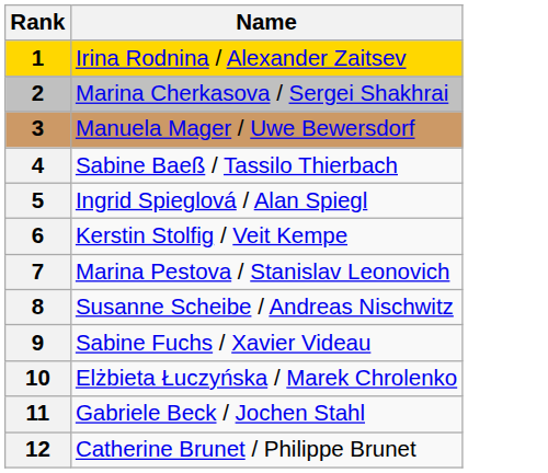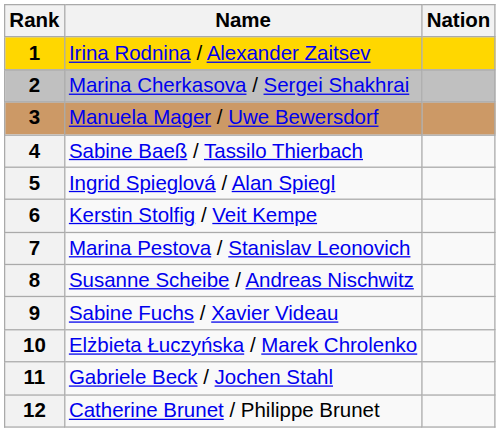 <table class="wikitable">
 <tr>
 <th>Rank</th>
 <th>Name</th>
+<th>Nation</th>
 </tr>
 <tr bgcolor="gold">
 <td align="center"><strong>1</strong></td>
 <td><a href='#'>Irina Rodnina</a> / <a href='#'>Alexander Zaitsev</a></td>
+<td></td>
 </tr>
 <tr bgcolor="silver">
 <td align="center"><strong>2</strong></td>
 <td><a href='#'>Marina Cherkasova</a> / <a href='#'>Sergei Shakhrai</a></td>
+<td></td>
 </tr>
 <tr bgcolor="cc9966">
 <td align="center"><strong>3</strong></td>
 <td><a href='#'>Manuela Mager</a> / <a href='#'>Uwe Bewersdorf</a></td>
+<td></td>
 </tr>
 <tr>
 <th>4</th>
 <td><a href='#'>Sabine Baeß</a> / <a href='#'>Tassilo Thierbach</a></td>
+<td></td>
 </tr>
 <tr>
 <th>5</th>
 <td><a href='#'>Ingrid Spieglová</a> / <a href='#'>Alan Spiegl</a></td>
+<td></td>
 </tr>
 <tr>
 <th>6</th>
 <td><a href='#'>Kerstin Stolfig</a> / <a href='#'>Veit Kempe</a></td>
+<td></td>
 </tr>
 <tr>
 <th>7</th>
 <td><a href='#'>Marina Pestova</a> / <a href='#'>Stanislav Leonovich</a></td>
+<td></td>
 </tr>
 <tr>
 <th>8</th>
 <td><a href='#'>Susanne Scheibe</a> / <a href='#'>Andreas Nischwitz</a></td>
+<td></td>
 </tr>
 <tr>
 <th>9</th>
 <td><a href='#'>Sabine Fuchs</a> / <a href='#'>Xavier Videau</a></td>
+<td></td>
 </tr>
 <tr>
 <th>10</th>
 <td><a href='#'>Elżbieta Łuczyńska</a> / <a href='#'>Marek Chrolenko</a></td>
+<td></td>
 </tr>
 <tr>
 <th>11</th>
 <td><a href='#'>Gabriele Beck</a> / <a href='#'>Jochen Stahl</a></td>
+<td></td>
 </tr>
 <tr>
 <th>12</th>
 <td><a href='#'>Catherine Brunet</a> / Philippe Brunet</td>
+<td></td>
 </tr>
 </table>
